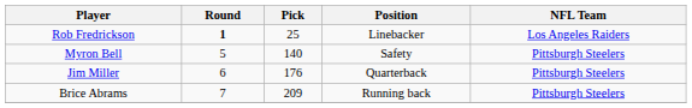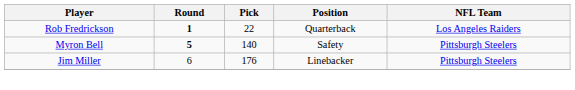 <table class="wikitable" width="70%">
 <tr>
 <th>Player</th>
 <th>Round</th>
 <th>Pick</th>
 <th>Position</th>
 <th>NFL Team</th>
 </tr>
 <tr align="center" bgcolor="">
 <td><a href='#'>Rob Fredrickson</a></td>
 <td><strong>1</strong></td>
-<td>25</td>
-<td>Linebacker</td>
+<td>22</td>
+<td>Quarterback</td>
 <td><a href='#'>Los Angeles Raiders</a></td>
 </tr>
 <tr align="center" bgcolor="">
 <td><a href='#'>Myron Bell</a></td>
-<td>5</td>
+<td><strong>5</strong></td>
 <td>140</td>
 <td>Safety</td>
 <td><a href='#'>Pittsburgh Steelers</a></td>
 </tr>
 <tr align="center" bgcolor="">
 <td><a href='#'>Jim Miller</a></td>
 <td>6</td>
 <td>176</td>
-<td>Quarterback</td>
-<td><a href='#'>Pittsburgh Steelers</a></td>
-</tr>
-<tr align="center" bgcolor="">
-<td>Brice Abrams</td>
-<td>7</td>
-<td>209</td>
-<td>Running back</td>
+<td>Linebacker</td>
 <td><a href='#'>Pittsburgh Steelers</a></td>
 </tr>
 <tr>
 </tr>
 </table>
